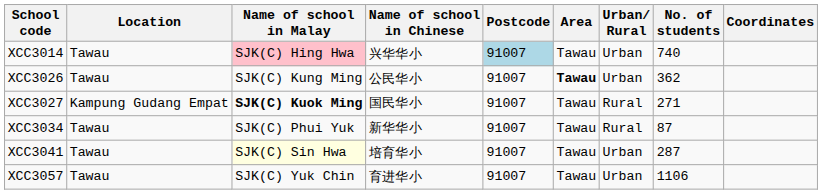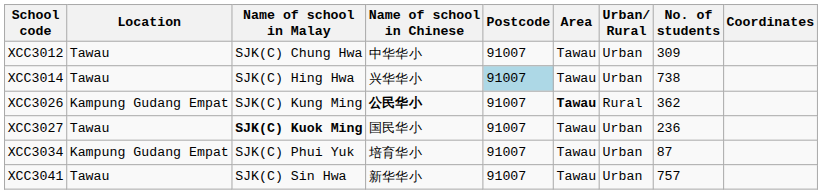 <table class="wikitable sortable">
 <tr>
 <th>School<br>code</th>
 <th>Location</th>
 <th>Name of school<br>in Malay</th>
 <th>Name of school<br>in Chinese</th>
 <th>Postcode</th>
 <th>Area</th>
 <th>Urban/<br>Rural</th>
 <th>No. of<br>students</th>
 <th>Coordinates</th>
 </tr>
 <tr>
+<td>XCC3012</td>
+<td>Tawau</td>
+<td>SJK(C) Chung Hwa</td>
+<td>中华华小</td>
+<td>91007</td>
+<td>Tawau</td>
+<td>Urban</td>
+<td>309</td>
+<td></td>
+</tr>
+<tr>
 <td>XCC3014</td>
 <td>Tawau</td>
-<td style="background: pink;">SJK(C) Hing Hwa</td>
+<td>SJK(C) Hing Hwa</td>
 <td>兴华华小</td>
 <td style="background: lightblue;">91007</td>
 <td>Tawau</td>
 <td>Urban</td>
-<td>740</td>
+<td>738</td>
 <td></td>
 </tr>
 <tr>
 <td>XCC3026</td>
-<td>Tawau</td>
+<td>Kampung Gudang Empat</td>
 <td>SJK(C) Kung Ming</td>
-<td>公民华小</td>
+<td><strong>公民华小</strong></td>
 <td>91007</td>
 <td><strong>Tawau</strong></td>
-<td>Urban</td>
+<td>Rural</td>
 <td>362</td>
 <td></td>
 </tr>
 <tr>
 <td>XCC3027</td>
-<td>Kampung Gudang Empat</td>
+<td>Tawau</td>
 <td><strong>SJK(C) Kuok Ming</strong></td>
 <td>国民华小</td>
 <td>91007</td>
 <td>Tawau</td>
-<td>Rural</td>
-<td>271</td>
+<td>Urban</td>
+<td>236</td>
 <td></td>
 </tr>
 <tr>
 <td>XCC3034</td>
-<td>Tawau</td>
+<td>Kampung Gudang Empat</td>
 <td>SJK(C) Phui Yuk</td>
-<td>新华华小</td>
+<td>培育华小</td>
 <td>91007</td>
 <td>Tawau</td>
-<td>Rural</td>
+<td>Urban</td>
 <td>87</td>
 <td></td>
 </tr>
 <tr>
 <td>XCC3041</td>
 <td>Tawau</td>
-<td style="background: lightyellow;">SJK(C) Sin Hwa</td>
-<td>培育华小</td>
+<td>SJK(C) Sin Hwa</td>
+<td>新华华小</td>
 <td>91007</td>
 <td>Tawau</td>
 <td>Urban</td>
-<td>287</td>
-<td></td>
-</tr>
-<tr>
-<td>XCC3057</td>
-<td>Tawau</td>
-<td>SJK(C) Yuk Chin</td>
-<td>育进华小</td>
-<td>91007</td>
-<td>Tawau</td>
-<td>Urban</td>
-<td>1106</td>
+<td>757</td>
 <td></td>
 </tr>
 </table>
